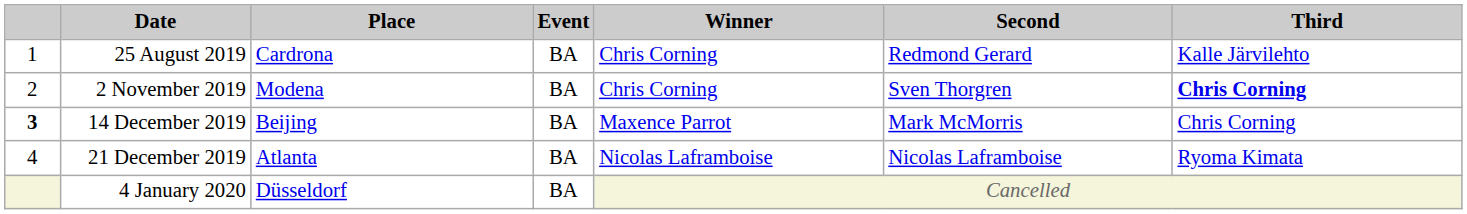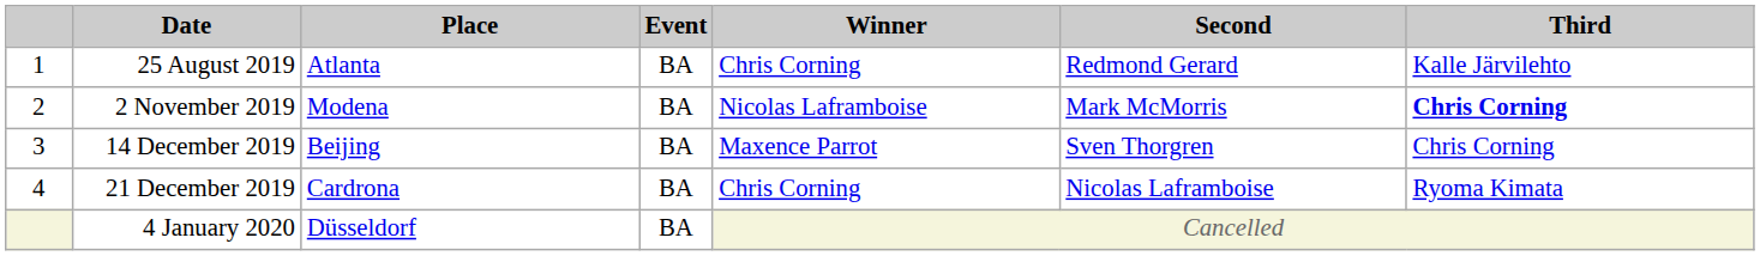 <table class="wikitable plainrowheaders" style="background:#fff; font-size:86%; line-height:16px; border:grey solid 1px; border-collapse:collapse;">
 <tr>
 <th scope="col" style="background:#ccc; width:30px;"></th>
 <th scope="col" style="background:#ccc; width:120px;">Date</th>
 <th scope="col" style="background:#ccc; width:180px;">Place</th>
 <th scope="col" style="background:#ccc; width:30px;">Event</th>
 <th scope="col" style="background:#ccc; width:185px;">Winner</th>
 <th scope="col" style="background:#ccc; width:185px;">Second</th>
 <th scope="col" style="background:#ccc; width:185px;">Third</th>
 </tr>
 <tr>
 <td align="center">1</td>
 <td align="right">25 August 2019</td>
-<td> <a href='#'>Cardrona</a></td>
+<td> <a href='#'>Atlanta</a></td>
 <td align="center">BA</td>
 <td> <a href='#'>Chris Corning</a></td>
 <td> <a href='#'>Redmond Gerard</a></td>
 <td> <a href='#'>Kalle Järvilehto</a></td>
 </tr>
 <tr>
 <td align="center">2</td>
 <td align="right">2 November 2019</td>
 <td> <a href='#'>Modena</a></td>
 <td align="center">BA</td>
-<td> <a href='#'>Chris Corning</a></td>
-<td> <a href='#'>Sven Thorgren</a></td>
+<td> <a href='#'>Nicolas Laframboise</a></td>
+<td> <a href='#'>Mark McMorris</a></td>
 <td><strong> <a href='#'>Chris Corning</a></strong></td>
 </tr>
 <tr>
-<td align="center"><strong>3</strong></td>
+<td align="center">3</td>
 <td align="right">14 December 2019</td>
 <td> <a href='#'>Beijing</a></td>
 <td align="center">BA</td>
 <td> <a href='#'>Maxence Parrot</a></td>
-<td> <a href='#'>Mark McMorris</a></td>
+<td> <a href='#'>Sven Thorgren</a></td>
 <td> <a href='#'>Chris Corning</a></td>
 </tr>
 <tr>
 <td align="center">4</td>
 <td align="right">21 December 2019</td>
-<td> <a href='#'>Atlanta</a></td>
+<td> <a href='#'>Cardrona</a></td>
 <td align="center">BA</td>
-<td> <a href='#'>Nicolas Laframboise</a></td>
+<td> <a href='#'>Chris Corning</a></td>
 <td> <a href='#'>Nicolas Laframboise</a></td>
 <td> <a href='#'>Ryoma Kimata</a></td>
 </tr>
 <tr>
 <td bgcolor="F5F5DC"></td>
 <td align="right">4 January 2020</td>
 <td> <a href='#'>Düsseldorf</a></td>
 <td align="center">BA</td>
 <td colspan=5 align=center bgcolor="F5F5DC" style=color:#696969><em>Cancelled</em></td>
 </tr>
 </table>
